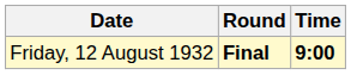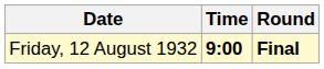 <table class="wikitable">
 <tr>
 <th>Date</th>
+<th>Time</th>
 <th>Round</th>
-<th>Time</th>
 </tr>
 <tr style=background:lemonchiffon>
 <td>Friday, 12 August 1932</td>
+<td><strong>9:00</strong></td>
 <td><strong>Final</strong></td>
-<td><strong>9:00</strong></td>
 </tr>
 </table>
